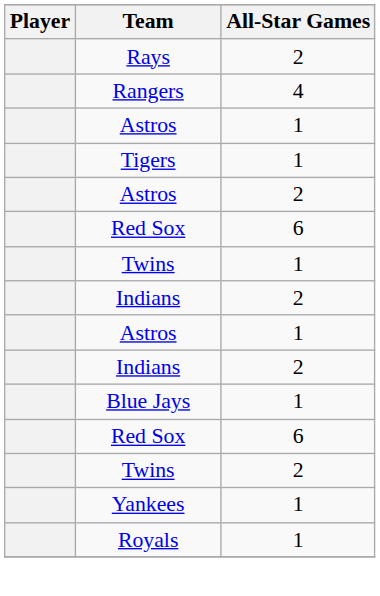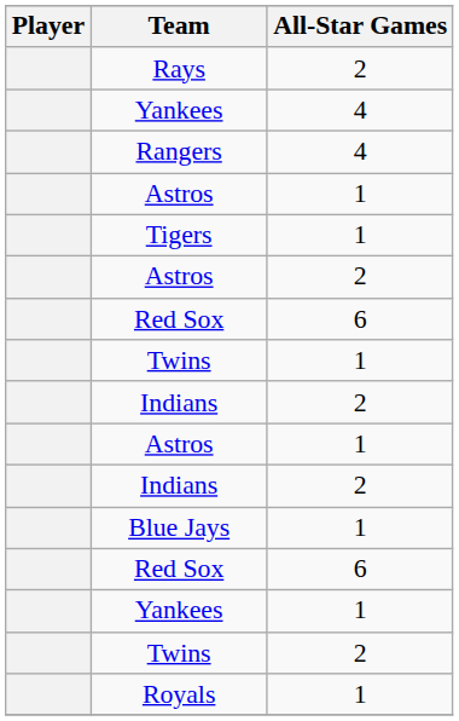 <table class="wikitable sortable plainrowheaders" style="text-align:center;">
 <tr>
 </tr>
 <tr>
 <th scope="col">Player</th>
 <th scope="col" style="width:100px;">Team</th>
 <th scope="col">All-Star Games</th>
 </tr>
 <tr>
 <th scope="row" style="text-align:center"></th>
 <td><a href='#'>Rays</a></td>
 <td>2</td>
+</tr>
+<tr>
+<th scope="row" style="text-align:center"></th>
+<td><a href='#'>Yankees</a></td>
+<td>4</td>
 </tr>
 <tr>
 <th scope="row" style="text-align:center"></th>
 <td><a href='#'>Rangers</a></td>
 <td>4</td>
 </tr>
 <tr>
 <th scope="row" style="text-align:center"></th>
 <td><a href='#'>Astros</a></td>
 <td>1</td>
 </tr>
 <tr>
 <th scope="row" style="text-align:center"></th>
 <td><a href='#'>Tigers</a></td>
 <td>1</td>
 </tr>
 <tr>
 <th scope="row" style="text-align:center"></th>
 <td><a href='#'>Astros</a></td>
 <td>2</td>
 </tr>
 <tr>
 <th scope="row" style="text-align:center"></th>
 <td><a href='#'>Red Sox</a></td>
 <td>6</td>
 </tr>
 <tr>
 <th scope="row" style="text-align:center"></th>
 <td><a href='#'>Twins</a></td>
 <td>1</td>
 </tr>
 <tr>
 <th scope="row" style="text-align:center"></th>
 <td><a href='#'>Indians</a></td>
 <td>2</td>
 </tr>
 <tr>
 <th scope="row" style="text-align:center"></th>
 <td><a href='#'>Astros</a></td>
 <td>1</td>
 </tr>
 <tr>
 <th scope="row" style="text-align:center"></th>
 <td><a href='#'>Indians</a></td>
 <td>2</td>
 </tr>
 <tr>
 <th scope="row" style="text-align:center"></th>
 <td><a href='#'>Blue Jays</a></td>
 <td>1</td>
 </tr>
 <tr>
 <th scope="row" style="text-align:center"></th>
 <td><a href='#'>Red Sox</a></td>
 <td>6</td>
 </tr>
 <tr>
 <th scope="row" style="text-align:center"></th>
-<td><a href='#'>Twins</a></td>
-<td>2</td>
+<td><a href='#'>Yankees</a></td>
+<td>1</td>
 </tr>
 <tr>
 <th scope="row" style="text-align:center"></th>
-<td><a href='#'>Yankees</a></td>
-<td>1</td>
+<td><a href='#'>Twins</a></td>
+<td>2</td>
 </tr>
 <tr>
 <th scope="row" style="text-align:center"></th>
 <td><a href='#'>Royals</a></td>
 <td>1</td>
 </tr>
 <tr>
 </tr>
 </table>
